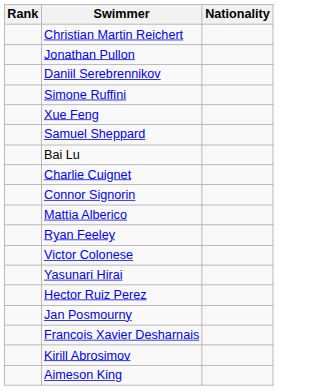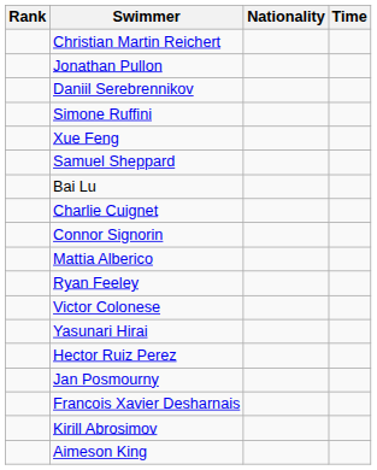 <table class="wikitable" border="1" style="text-align:center">
 <tr>
 <th>Rank</th>
 <th>Swimmer</th>
 <th>Nationality</th>
+<th>Time</th>
 </tr>
 <tr>
 <td></td>
 <td align=left><a href='#'>Christian Martin Reichert</a></td>
 <td align=left></td>
+<td align=right></td>
 </tr>
 <tr>
 <td></td>
 <td align=left><a href='#'>Jonathan Pullon</a></td>
 <td align=left></td>
+<td align=right></td>
 </tr>
 <tr>
 <td></td>
 <td align=left><a href='#'>Daniil Serebrennikov</a></td>
 <td align=left></td>
+<td align=right></td>
 </tr>
 <tr>
 <td></td>
 <td align=left><a href='#'>Simone Ruffini</a></td>
 <td align=left></td>
+<td align=right></td>
 </tr>
 <tr>
 <td></td>
 <td align=left><a href='#'>Xue Feng</a></td>
 <td align=left></td>
+<td align=right></td>
 </tr>
 <tr>
 <td></td>
 <td align=left><a href='#'>Samuel Sheppard</a></td>
 <td align=left></td>
+<td align=right></td>
 </tr>
 <tr>
 <td></td>
 <td align=left>Bai Lu</td>
 <td align=left></td>
+<td align=right></td>
 </tr>
 <tr>
 <td></td>
 <td align=left><a href='#'>Charlie Cuignet</a></td>
 <td align=left></td>
+<td align=right></td>
 </tr>
 <tr>
 <td></td>
 <td align=left><a href='#'>Connor Signorin</a></td>
 <td align=left></td>
+<td align=right></td>
 </tr>
 <tr>
 <td></td>
 <td align=left><a href='#'>Mattia Alberico</a></td>
 <td align=left></td>
+<td align=right></td>
 </tr>
 <tr>
 <td></td>
 <td align=left><a href='#'>Ryan Feeley</a></td>
 <td align=left></td>
+<td align=right></td>
 </tr>
 <tr>
 <td></td>
 <td align=left><a href='#'>Victor Colonese</a></td>
 <td align=left></td>
+<td align=right></td>
 </tr>
 <tr>
 <td></td>
 <td align=left><a href='#'>Yasunari Hirai</a></td>
 <td align=left></td>
+<td align=right></td>
 </tr>
 <tr>
 <td></td>
 <td align=left><a href='#'>Hector Ruiz Perez</a></td>
 <td align=left></td>
+<td align=right></td>
 </tr>
 <tr>
 <td></td>
 <td align=left><a href='#'>Jan Posmourny</a></td>
 <td align=left></td>
+<td align=right></td>
 </tr>
 <tr>
 <td></td>
 <td align=left><a href='#'>Francois Xavier Desharnais</a></td>
 <td align=left></td>
+<td align=right></td>
 </tr>
 <tr>
 <td></td>
 <td align=left><a href='#'>Kirill Abrosimov</a></td>
 <td align=left></td>
+<td align=right></td>
 </tr>
 <tr>
 <td></td>
 <td align=left><a href='#'>Aimeson King</a></td>
 <td align=left></td>
+<td align=right></td>
 </tr>
 </table>
